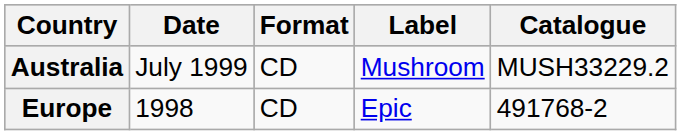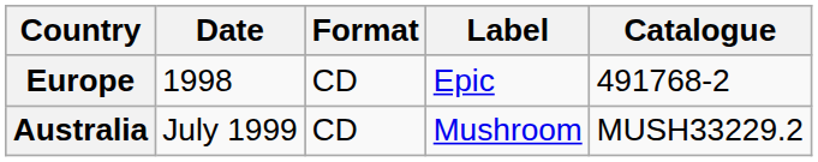 <table class="wikitable plainrowheaders">
 <tr>
 <th>Country</th>
 <th>Date</th>
 <th>Format</th>
 <th>Label</th>
 <th>Catalogue</th>
 </tr>
 <tr>
+<th scope="row">Europe</th>
+<td>1998</td>
+<td>CD</td>
+<td><a href='#'>Epic</a></td>
+<td>491768-2</td>
+</tr>
+<tr>
 <th scope="row">Australia</th>
 <td>July 1999</td>
 <td>CD</td>
 <td><a href='#'>Mushroom</a></td>
 <td>MUSH33229.2</td>
 </tr>
-<tr>
-<th scope="row">Europe</th>
-<td>1998</td>
-<td>CD</td>
-<td><a href='#'>Epic</a></td>
-<td>491768-2</td>
-</tr>
 </table>
